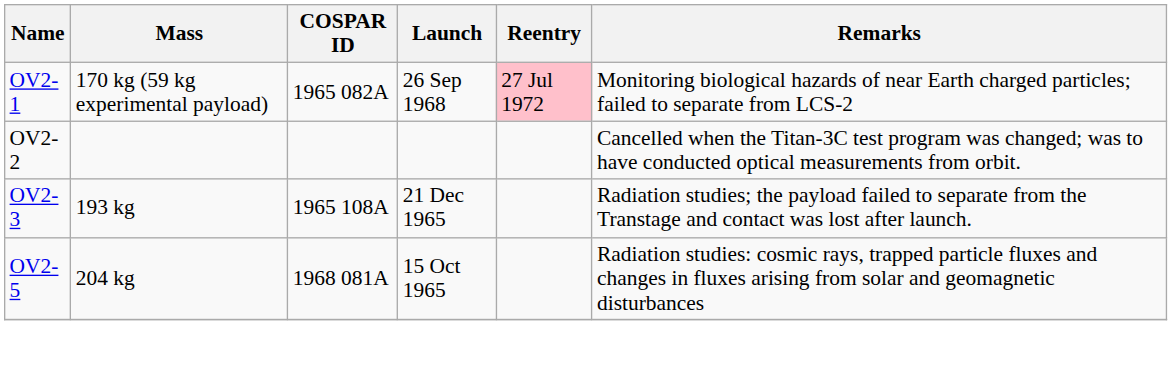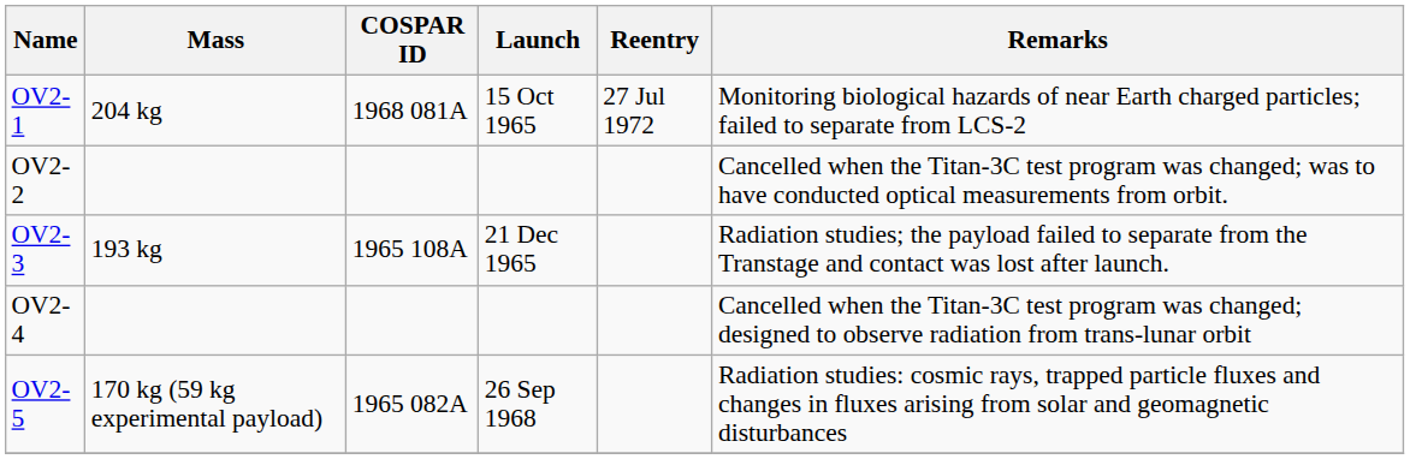 <table class="wikitable" border="1">
 <tr>
 <th>Name</th>
 <th>Mass</th>
 <th>COSPAR ID</th>
 <th>Launch</th>
 <th>Reentry</th>
 <th>Remarks</th>
 </tr>
 <tr>
 <td><a href='#'>OV2-1</a></td>
-<td>170 kg (59 kg experimental payload)</td>
-<td>1965 082A</td>
-<td>26 Sep 1968</td>
-<td style="background: pink;">27 Jul 1972</td>
+<td>204 kg</td>
+<td>1968 081A</td>
+<td>15 Oct 1965</td>
+<td>27 Jul 1972</td>
 <td>Monitoring biological hazards of near Earth charged particles; failed to separate from LCS-2</td>
 </tr>
 <tr>
 <td>OV2-2</td>
 <td></td>
 <td></td>
 <td></td>
 <td></td>
 <td>Cancelled when the Titan-3C test program was changed; was to have conducted optical measurements from orbit.</td>
 </tr>
 <tr>
 <td><a href='#'>OV2-3</a></td>
 <td>193 kg</td>
 <td>1965 108A</td>
 <td>21 Dec 1965</td>
 <td></td>
 <td>Radiation studies; the payload failed to separate from the Transtage and contact was lost after launch.</td>
 </tr>
 <tr>
+<td>OV2-4</td>
+<td></td>
+<td></td>
+<td></td>
+<td></td>
+<td>Cancelled when the Titan-3C test program was changed; designed to observe radiation from trans-lunar orbit</td>
+</tr>
+<tr>
 <td><a href='#'>OV2-5</a></td>
-<td>204 kg</td>
-<td>1968 081A</td>
-<td>15 Oct 1965</td>
+<td>170 kg (59 kg experimental payload)</td>
+<td>1965 082A</td>
+<td>26 Sep 1968</td>
 <td></td>
 <td>Radiation studies: cosmic rays, trapped particle fluxes and changes in fluxes arising from solar and geomagnetic disturbances</td>
 </tr>
 <tr>
 </tr>
 </table>
